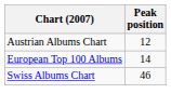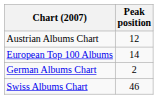 <table class="wikitable">
 <tr>
 <th>Chart (2007)</th>
 <th>Peak<br>position</th>
 </tr>
 <tr>
 <td align="left">Austrian Albums Chart</td>
 <td style="text-align:center;">12</td>
 </tr>
 <tr>
 <td align="left"><a href='#'>European Top 100 Albums</a></td>
 <td style="text-align:center;">14</td>
 </tr>
 <tr>
+<td align="left"><a href='#'>German Albums Chart</a></td>
+<td style="text-align:center;">2</td>
+</tr>
+<tr>
 <td align="left"><a href='#'>Swiss Albums Chart</a></td>
 <td style="text-align:center;">46</td>
 </tr>
 </table>
